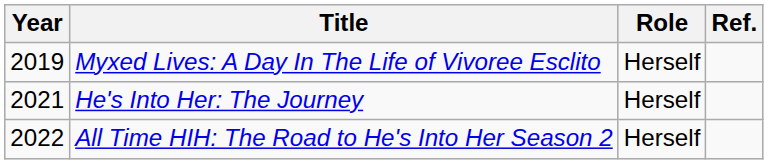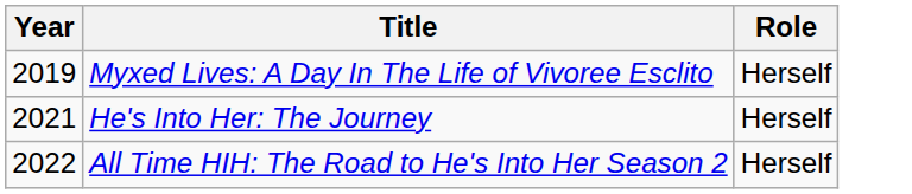 <table class="wikitable">
 <tr>
 <th>Year</th>
 <th>Title</th>
 <th>Role</th>
-<th>Ref.</th>
 </tr>
 <tr>
 <td>2019</td>
 <td><em><a href='#'>Myxed Lives: A Day In The Life of Vivoree Esclito</a></em></td>
 <td>Herself</td>
-<td></td>
 </tr>
 <tr>
 <td>2021</td>
 <td><em><a href='#'>He's Into Her: The Journey</a></em></td>
 <td>Herself</td>
-<td></td>
 </tr>
 <tr>
 <td>2022</td>
 <td><em><a href='#'>All Time HIH: The Road to He's Into Her Season 2</a></em></td>
 <td>Herself</td>
-<td></td>
 </tr>
 </table>
